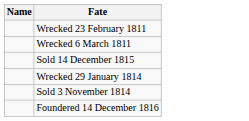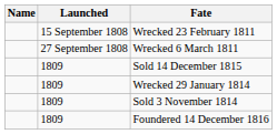 <table class="wikitable">
 <tr>
 <th>Name</th>
+<th>Launched</th>
 <th>Fate</th>
 </tr>
 <tr>
 <td></td>
+<td>15 September 1808</td>
 <td>Wrecked 23 February 1811</td>
 </tr>
 <tr>
 <td></td>
+<td>27 September 1808</td>
 <td>Wrecked 6 March 1811</td>
 </tr>
 <tr>
 <td></td>
+<td>1809</td>
 <td>Sold 14 December 1815</td>
 </tr>
 <tr>
 <td></td>
+<td>1809</td>
 <td>Wrecked 29 January 1814</td>
 </tr>
 <tr>
 <td></td>
+<td>1809</td>
 <td>Sold 3 November 1814</td>
 </tr>
 <tr>
 <td></td>
+<td>1809</td>
 <td>Foundered 14 December 1816</td>
 </tr>
 </table>
